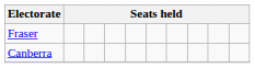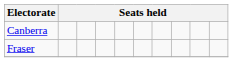 <table class="wikitable">
 <tr>
 <th>Electorate</th>
 <th colspan=9>Seats held</th>
+</tr>
+<tr>
+<td><a href='#'>Canberra</a></td>
+<td width=20 > </td>
+<td width=20 > </td>
+<td width=20 > </td>
+<td width=20 > </td>
+<td width=20 > </td>
+<td width=20 > </td>
+<td width=20 > </td>
+<td width=20 > </td>
+<td width=20 > </td>
 </tr>
 <tr>
 <td><a href='#'>Fraser</a></td>
 <td width=20 > </td>
 <td width=20 > </td>
 <td width=20 > </td>
 <td width=20 > </td>
 <td width=20 > </td>
 <td width=20 > </td>
 <td width=20 > </td>
 <td width=20 > </td>
 <td width=20 > </td>
 </tr>
 <tr>
-<td><a href='#'>Canberra</a></td>
-<td width=20 > </td>
-<td width=20 > </td>
-<td width=20 > </td>
-<td width=20 > </td>
-<td width=20 > </td>
-<td width=20 > </td>
-<td width=20 > </td>
-<td width=20 > </td>
-<td width=20 > </td>
-</tr>
-<tr>
 </tr>
 </table>
